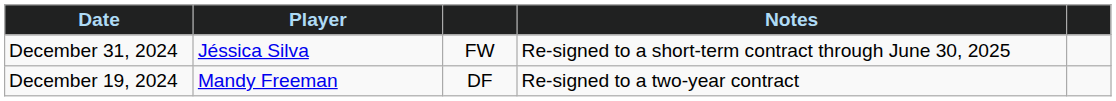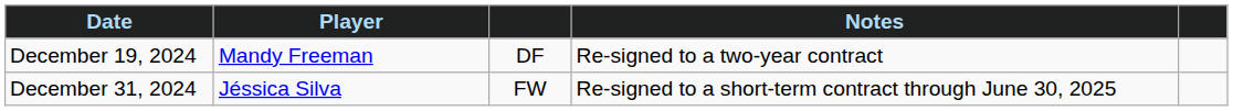 <table class="wikitable sortable">
 <tr>
 <th style="background:#202121;color:#AFDBF5;width:150px" data-sort-type="date">Date</th>
 <th style="background:#202121;color:#AFDBF5;width:200px">Player</th>
 <th style="background:#202121;color:#AFDBF5;width:55px"></th>
 <th style="background:#202121;color:#AFDBF5;width:450px">Notes</th>
 <th style="background:#202121;color:#AFDBF5;width:30px"></th>
 </tr>
 <tr>
+<td>December 19, 2024</td>
+<td> <a href='#'>Mandy Freeman</a></td>
+<td align="center">DF</td>
+<td>Re-signed to a two-year contract</td>
+<td></td>
+</tr>
+<tr>
 <td>December 31, 2024</td>
 <td> <a href='#'>Jéssica Silva</a></td>
 <td align="center">FW</td>
 <td>Re-signed to a short-term contract through June 30, 2025</td>
 <td></td>
 </tr>
-<tr>
-<td>December 19, 2024</td>
-<td> <a href='#'>Mandy Freeman</a></td>
-<td align="center">DF</td>
-<td>Re-signed to a two-year contract</td>
-<td></td>
-</tr>
 </table>
